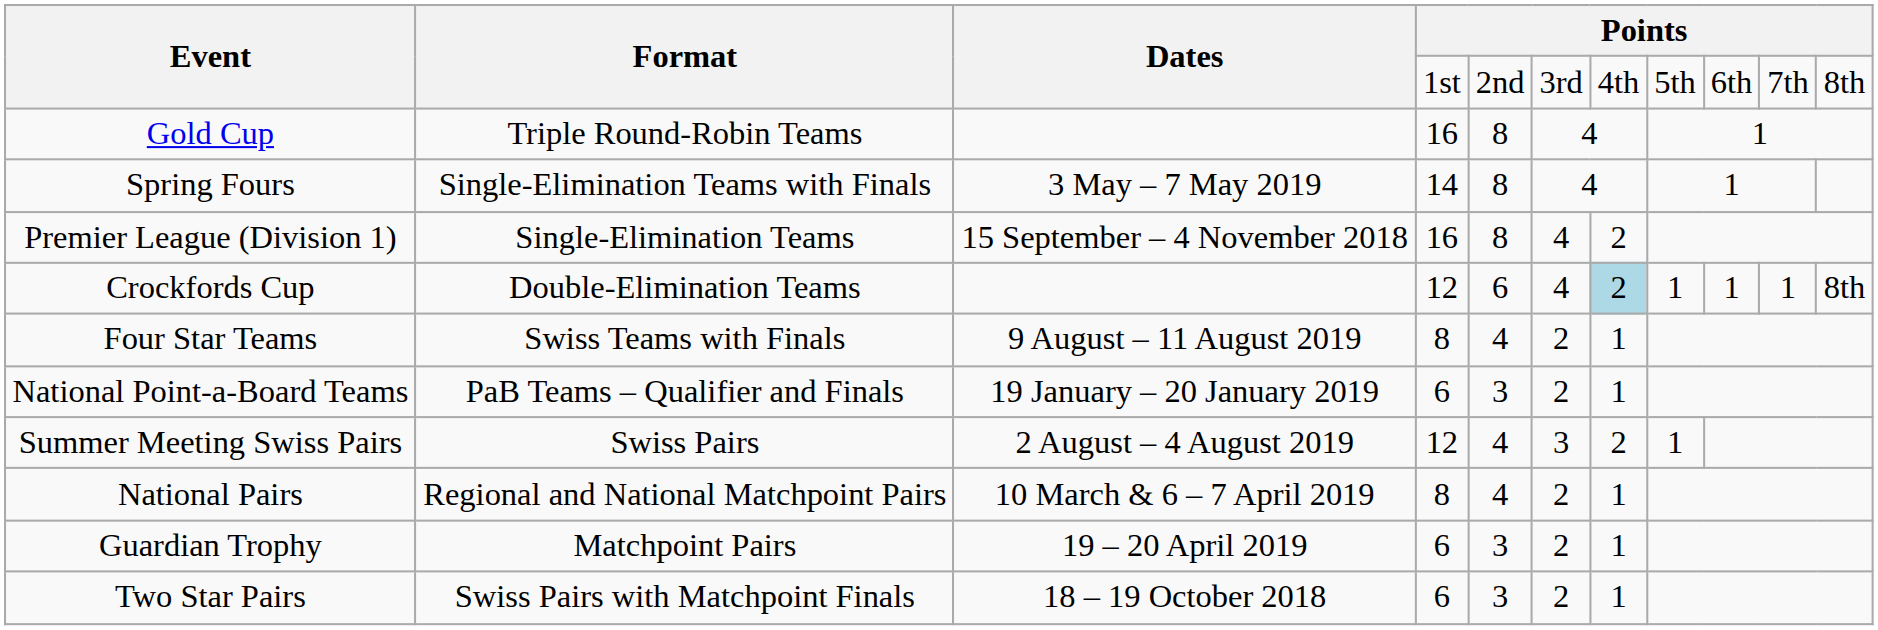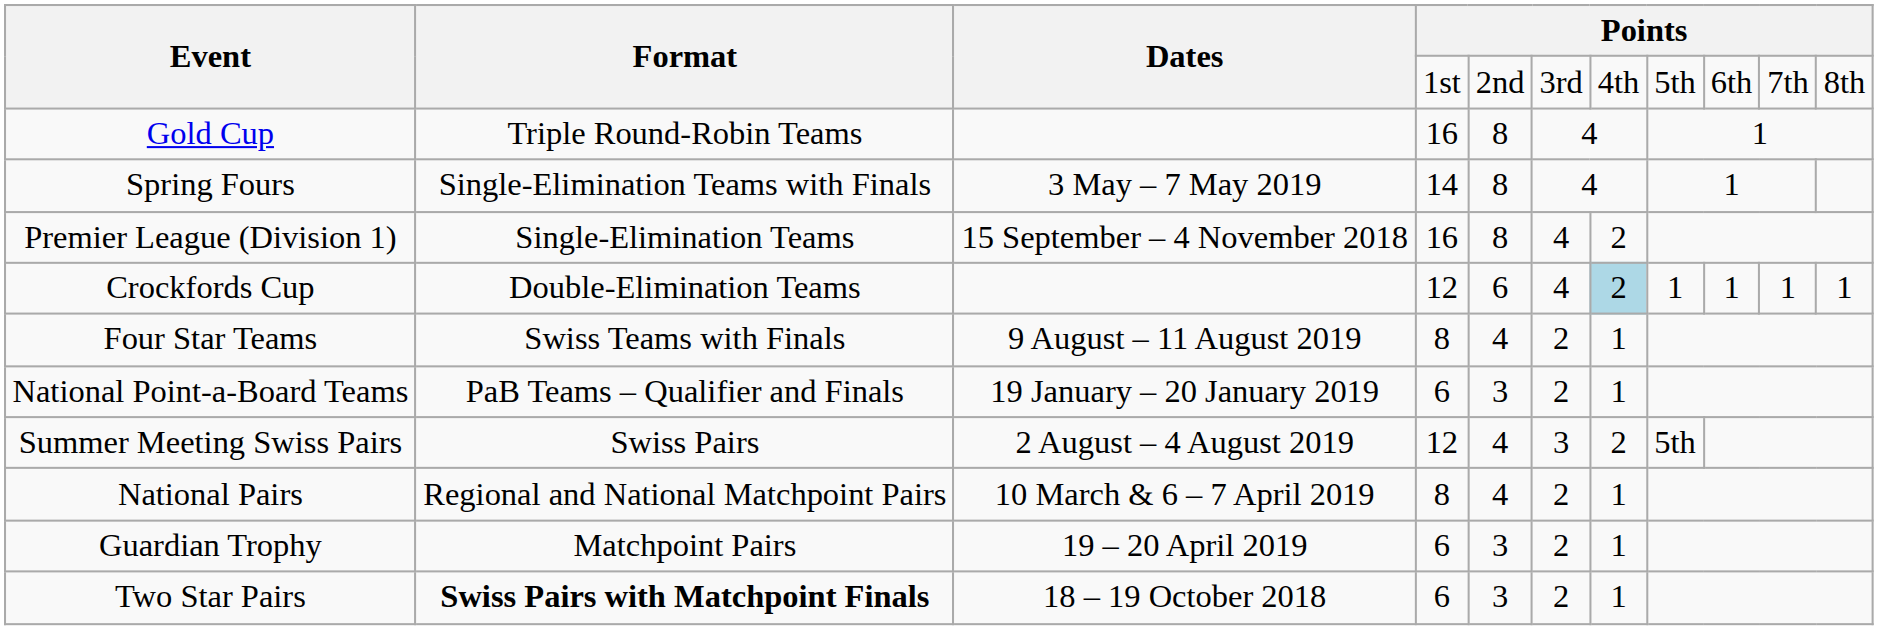 <table class="wikitable" style="text-align:center;">
 <tr>
 <th rowspan="2">Event </th>
 <th rowspan="2">Format</th>
 <th rowspan="2">Dates</th>
 <th colspan="8">Points</th>
 </tr>
 <tr>
 <td>1st</td>
 <td>2nd</td>
 <td>3rd</td>
 <td>4th</td>
 <td>5th</td>
 <td>6th</td>
 <td>7th</td>
 <td>8th</td>
 </tr>
 <tr>
 <td><a href='#'>Gold Cup</a></td>
 <td>Triple Round-Robin Teams</td>
 <td></td>
 <td>16</td>
 <td>8</td>
 <td colspan="2">4</td>
 <td colspan="4">1</td>
 </tr>
 <tr>
 <td>Spring Fours</td>
 <td>Single-Elimination Teams with Finals</td>
 <td>3 May – 7 May 2019</td>
 <td>14</td>
 <td>8</td>
 <td colspan="2">4</td>
 <td colspan="3">1</td>
 <td></td>
 </tr>
 <tr>
 <td>Premier League (Division 1)</td>
 <td>Single-Elimination Teams</td>
 <td>15 September – 4 November 2018</td>
 <td>16</td>
 <td>8</td>
 <td>4</td>
 <td>2</td>
 <td colspan="4"></td>
 </tr>
 <tr>
 <td>Crockfords Cup</td>
 <td>Double-Elimination Teams</td>
 <td></td>
 <td>12</td>
 <td>6</td>
 <td>4</td>
 <td style="background: lightblue;">2</td>
 <td>1</td>
 <td>1</td>
 <td>1</td>
-<td>8th</td>
+<td>1</td>
 </tr>
 <tr>
 <td>Four Star Teams</td>
 <td>Swiss Teams with Finals</td>
 <td>9 August – 11 August 2019</td>
 <td>8</td>
 <td>4</td>
 <td>2</td>
 <td>1</td>
 <td colspan="4"></td>
 </tr>
 <tr>
 <td>National Point-a-Board Teams</td>
 <td>PaB Teams – Qualifier and Finals</td>
 <td>19 January – 20 January 2019</td>
 <td>6</td>
 <td>3</td>
 <td>2</td>
 <td>1</td>
 <td colspan="4"></td>
 </tr>
 <tr>
 <td>Summer Meeting Swiss Pairs</td>
 <td>Swiss Pairs</td>
 <td>2 August – 4 August 2019</td>
 <td>12</td>
 <td>4</td>
 <td>3</td>
 <td>2</td>
-<td>1</td>
+<td>5th</td>
 <td colspan="3"></td>
 </tr>
 <tr>
 <td>National Pairs</td>
 <td>Regional and National Matchpoint Pairs</td>
 <td>10 March & 6 – 7 April 2019</td>
 <td>8</td>
 <td>4</td>
 <td>2</td>
 <td>1</td>
 <td colspan="4"></td>
 </tr>
 <tr>
 <td>Guardian Trophy</td>
 <td>Matchpoint Pairs</td>
 <td>19 – 20 April 2019</td>
 <td>6</td>
 <td>3</td>
 <td>2</td>
 <td>1</td>
 <td colspan="4"></td>
 </tr>
 <tr>
 <td>Two Star Pairs</td>
-<td>Swiss Pairs with Matchpoint Finals</td>
+<td><strong>Swiss Pairs with Matchpoint Finals</strong></td>
 <td>18 – 19 October 2018</td>
 <td>6</td>
 <td>3</td>
 <td>2</td>
 <td>1</td>
 <td colspan="4"></td>
 </tr>
 </table>
